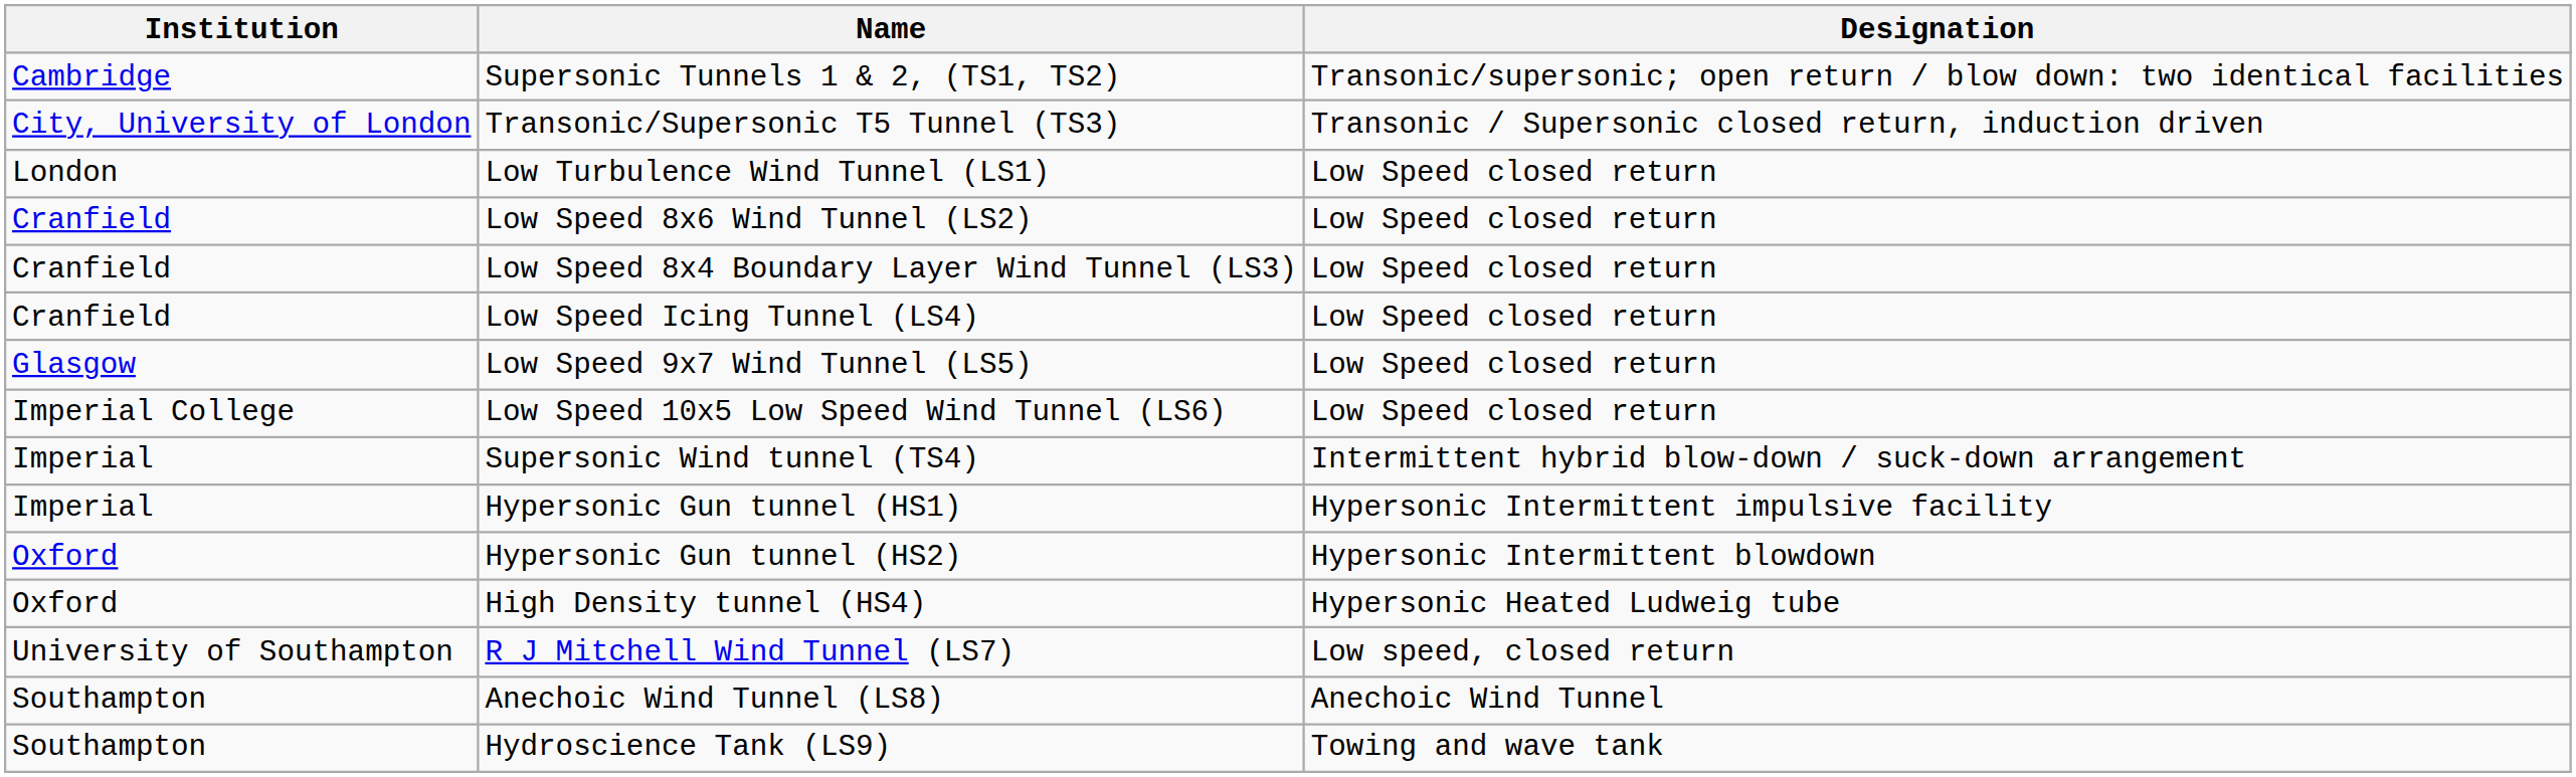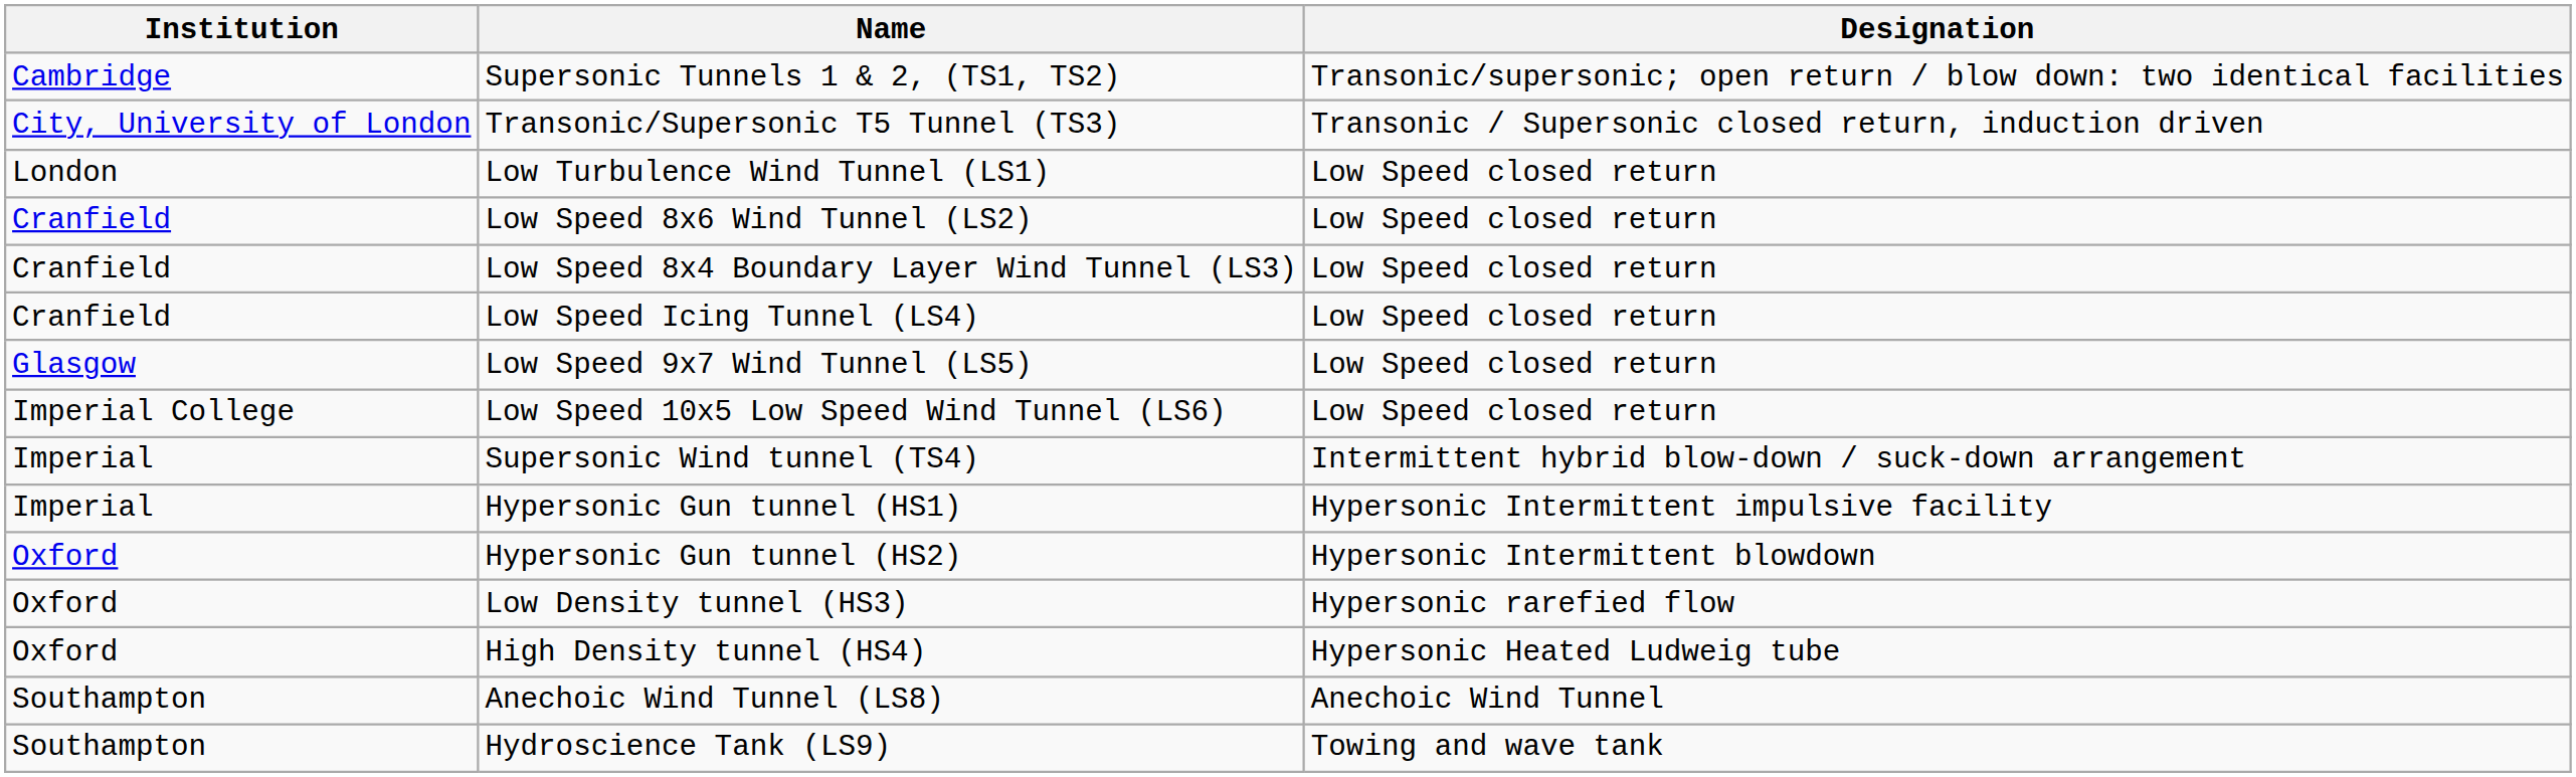 <table class="wikitable">
 <tr>
 <th>Institution</th>
 <th>Name</th>
 <th>Designation</th>
 </tr>
 <tr>
 <td><a href='#'>Cambridge</a></td>
 <td>Supersonic Tunnels 1 & 2, (TS1, TS2)</td>
 <td>Transonic/supersonic; open return / blow down: two identical facilities</td>
 </tr>
 <tr>
 <td><a href='#'>City, University of London</a></td>
 <td>Transonic/Supersonic T5 Tunnel (TS3)</td>
 <td>Transonic / Supersonic closed return, induction driven</td>
 </tr>
 <tr>
 <td>London</td>
 <td>Low Turbulence Wind Tunnel (LS1)</td>
 <td>Low Speed closed return</td>
 </tr>
 <tr>
 <td><a href='#'>Cranfield</a></td>
 <td>Low Speed 8x6 Wind Tunnel (LS2)</td>
 <td>Low Speed closed return</td>
 </tr>
 <tr>
 <td>Cranfield</td>
 <td>Low Speed 8x4 Boundary Layer Wind Tunnel (LS3)</td>
 <td>Low Speed closed return</td>
 </tr>
 <tr>
 <td>Cranfield</td>
 <td>Low Speed Icing Tunnel (LS4)</td>
 <td>Low Speed closed return</td>
 </tr>
 <tr>
 <td><a href='#'>Glasgow</a></td>
 <td>Low Speed 9x7 Wind Tunnel (LS5)</td>
 <td>Low Speed closed return</td>
 </tr>
 <tr>
 <td>Imperial College</td>
 <td>Low Speed 10x5 Low Speed Wind Tunnel (LS6)</td>
 <td>Low Speed closed return</td>
 </tr>
 <tr>
 <td>Imperial</td>
 <td>Supersonic Wind tunnel (TS4)</td>
 <td>Intermittent hybrid blow-down / suck-down arrangement</td>
 </tr>
 <tr>
 <td>Imperial</td>
 <td>Hypersonic Gun tunnel (HS1)</td>
 <td>Hypersonic Intermittent impulsive facility</td>
 </tr>
 <tr>
 <td><a href='#'>Oxford</a></td>
 <td>Hypersonic Gun tunnel (HS2)</td>
 <td>Hypersonic Intermittent blowdown</td>
 </tr>
 <tr>
 <td>Oxford</td>
+<td>Low Density tunnel (HS3)</td>
+<td>Hypersonic rarefied flow</td>
+</tr>
+<tr>
+<td>Oxford</td>
 <td>High Density tunnel (HS4)</td>
 <td>Hypersonic Heated Ludweig tube</td>
-</tr>
-<tr>
-<td>University of Southampton</td>
-<td><a href='#'>R J Mitchell Wind Tunnel</a> (LS7)</td>
-<td>Low speed, closed return</td>
 </tr>
 <tr>
 <td>Southampton</td>
 <td>Anechoic Wind Tunnel (LS8)</td>
 <td>Anechoic Wind Tunnel</td>
 </tr>
 <tr>
 <td>Southampton</td>
 <td>Hydroscience Tank (LS9)</td>
 <td>Towing and wave tank</td>
 </tr>
 </table>
